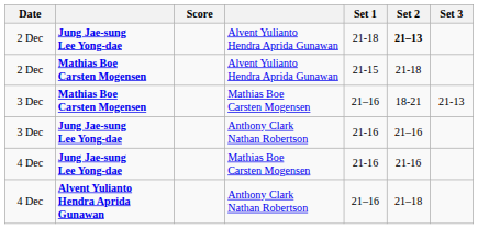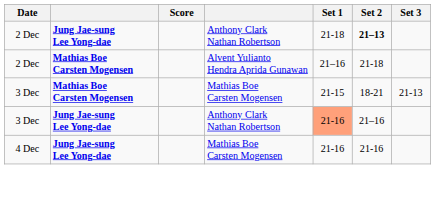 <table class="wikitable" style="text-align: center; font-size:90% ">
 <tr>
 <th width="60">Date</th>
 <th align="right" width="150"></th>
 <th width="60">Score</th>
 <th align="left" width="150"></th>
 <th width="50">Set 1</th>
 <th width="50">Set 2</th>
 <th width="50">Set 3</th>
 </tr>
 <tr>
 <td>2 Dec</td>
 <td align=left><strong> <a href='#'>Jung Jae-sung</a><br> <a href='#'>Lee Yong-dae</a></strong></td>
 <td align=center></td>
-<td align=left> <a href='#'>Alvent Yulianto</a><br> <a href='#'>Hendra Aprida Gunawan</a></td>
+<td align=left> <a href='#'>Anthony Clark</a><br> <a href='#'>Nathan Robertson</a></td>
 <td>21-18</td>
 <td><strong>21–13</strong></td>
 <td></td>
 </tr>
 <tr>
 <td>2 Dec</td>
 <td align=left><strong> <a href='#'>Mathias Boe</a><br> <a href='#'>Carsten Mogensen</a></strong></td>
 <td align=center></td>
 <td align=left> <a href='#'>Alvent Yulianto</a><br> <a href='#'>Hendra Aprida Gunawan</a></td>
-<td>21-15</td>
+<td>21–16</td>
 <td>21-18</td>
 <td></td>
 </tr>
 <tr>
 <td>3 Dec</td>
 <td align=left><strong> <a href='#'>Mathias Boe</a><br> <a href='#'>Carsten Mogensen</a></strong></td>
 <td align=center></td>
 <td align=left> <a href='#'>Mathias Boe</a><br> <a href='#'>Carsten Mogensen</a></td>
-<td>21–16</td>
+<td>21-15</td>
 <td>18-21</td>
 <td>21-13</td>
 </tr>
 <tr>
 <td>3 Dec</td>
 <td align=left><strong> <a href='#'>Jung Jae-sung</a><br> <a href='#'>Lee Yong-dae</a></strong></td>
 <td align=center></td>
 <td align=left> <a href='#'>Anthony Clark</a><br> <a href='#'>Nathan Robertson</a></td>
-<td>21-16</td>
+<td style="background: lightsalmon;">21-16</td>
 <td>21–16</td>
 <td></td>
 </tr>
 <tr>
 <td>4 Dec</td>
 <td align=left><strong> <a href='#'>Jung Jae-sung</a><br> <a href='#'>Lee Yong-dae</a></strong></td>
 <td align=center></td>
 <td align=left> <a href='#'>Mathias Boe</a><br> <a href='#'>Carsten Mogensen</a></td>
 <td>21-16</td>
 <td>21-16</td>
 <td></td>
 </tr>
-<tr>
-<td>4 Dec</td>
-<td align=left><strong> <a href='#'>Alvent Yulianto</a><br> <a href='#'>Hendra Aprida Gunawan</a></strong></td>
-<td align=center></td>
-<td align=left> <a href='#'>Anthony Clark</a><br> <a href='#'>Nathan Robertson</a></td>
-<td>21–16</td>
-<td>21–18</td>
-<td></td>
-</tr>
 </table>
